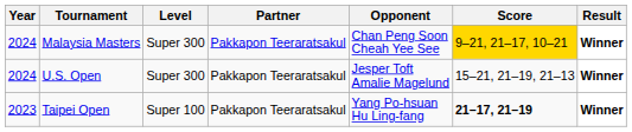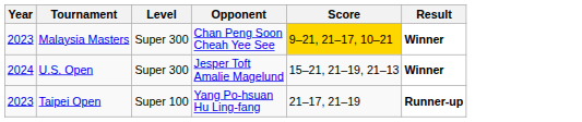 <table class="sortable wikitable" style="font-size: 90%;">
 <tr>
 <th>Year</th>
 <th>Tournament</th>
 <th>Level</th>
-<th>Partner</th>
 <th>Opponent</th>
 <th>Score</th>
 <th>Result</th>
 </tr>
 <tr>
-<td align="center"><a href='#'>2024</a></td>
+<td align="center"><a href='#'>2023</a></td>
 <td align="left"><a href='#'>Malaysia Masters</a></td>
 <td align="left">Super 300</td>
-<td align="left"> <a href='#'>Pakkapon Teeraratsakul</a></td>
 <td align="left"> <a href='#'>Chan Peng Soon</a><br> <a href='#'>Cheah Yee See</a></td>
 <td align="left" style="background: gold;">9–21, 21–17, 10–21</td>
 <td style="text-align:left; background:white"> <strong>Winner</strong></td>
 </tr>
 <tr>
 <td align="center"><a href='#'>2024</a></td>
 <td align="left"><a href='#'>U.S. Open</a></td>
 <td align="left">Super 300</td>
-<td align="left"> Pakkapon Teeraratsakul</td>
 <td align="left"> <a href='#'>Jesper Toft</a><br> <a href='#'>Amalie Magelund</a></td>
 <td align="left">15–21, 21–19, 21–13</td>
 <td style="text-align:left; background:white"> <strong>Winner</strong></td>
 </tr>
 <tr>
 <td align="center"><a href='#'>2023</a></td>
 <td align="left"><a href='#'>Taipei Open</a></td>
 <td align="left">Super 100</td>
-<td align="left"> Pakkapon Teeraratsakul</td>
 <td align="left"> <a href='#'>Yang Po-hsuan</a><br> <a href='#'>Hu Ling-fang</a></td>
-<td align="left"><strong>21–17, 21–19</strong></td>
-<td style="text-align:left; background:white"> <strong>Winner</strong></td>
+<td align="left">21–17, 21–19</td>
+<td style="text-align:left; background:white"> <strong>Runner-up</strong></td>
 </tr>
 </table>
